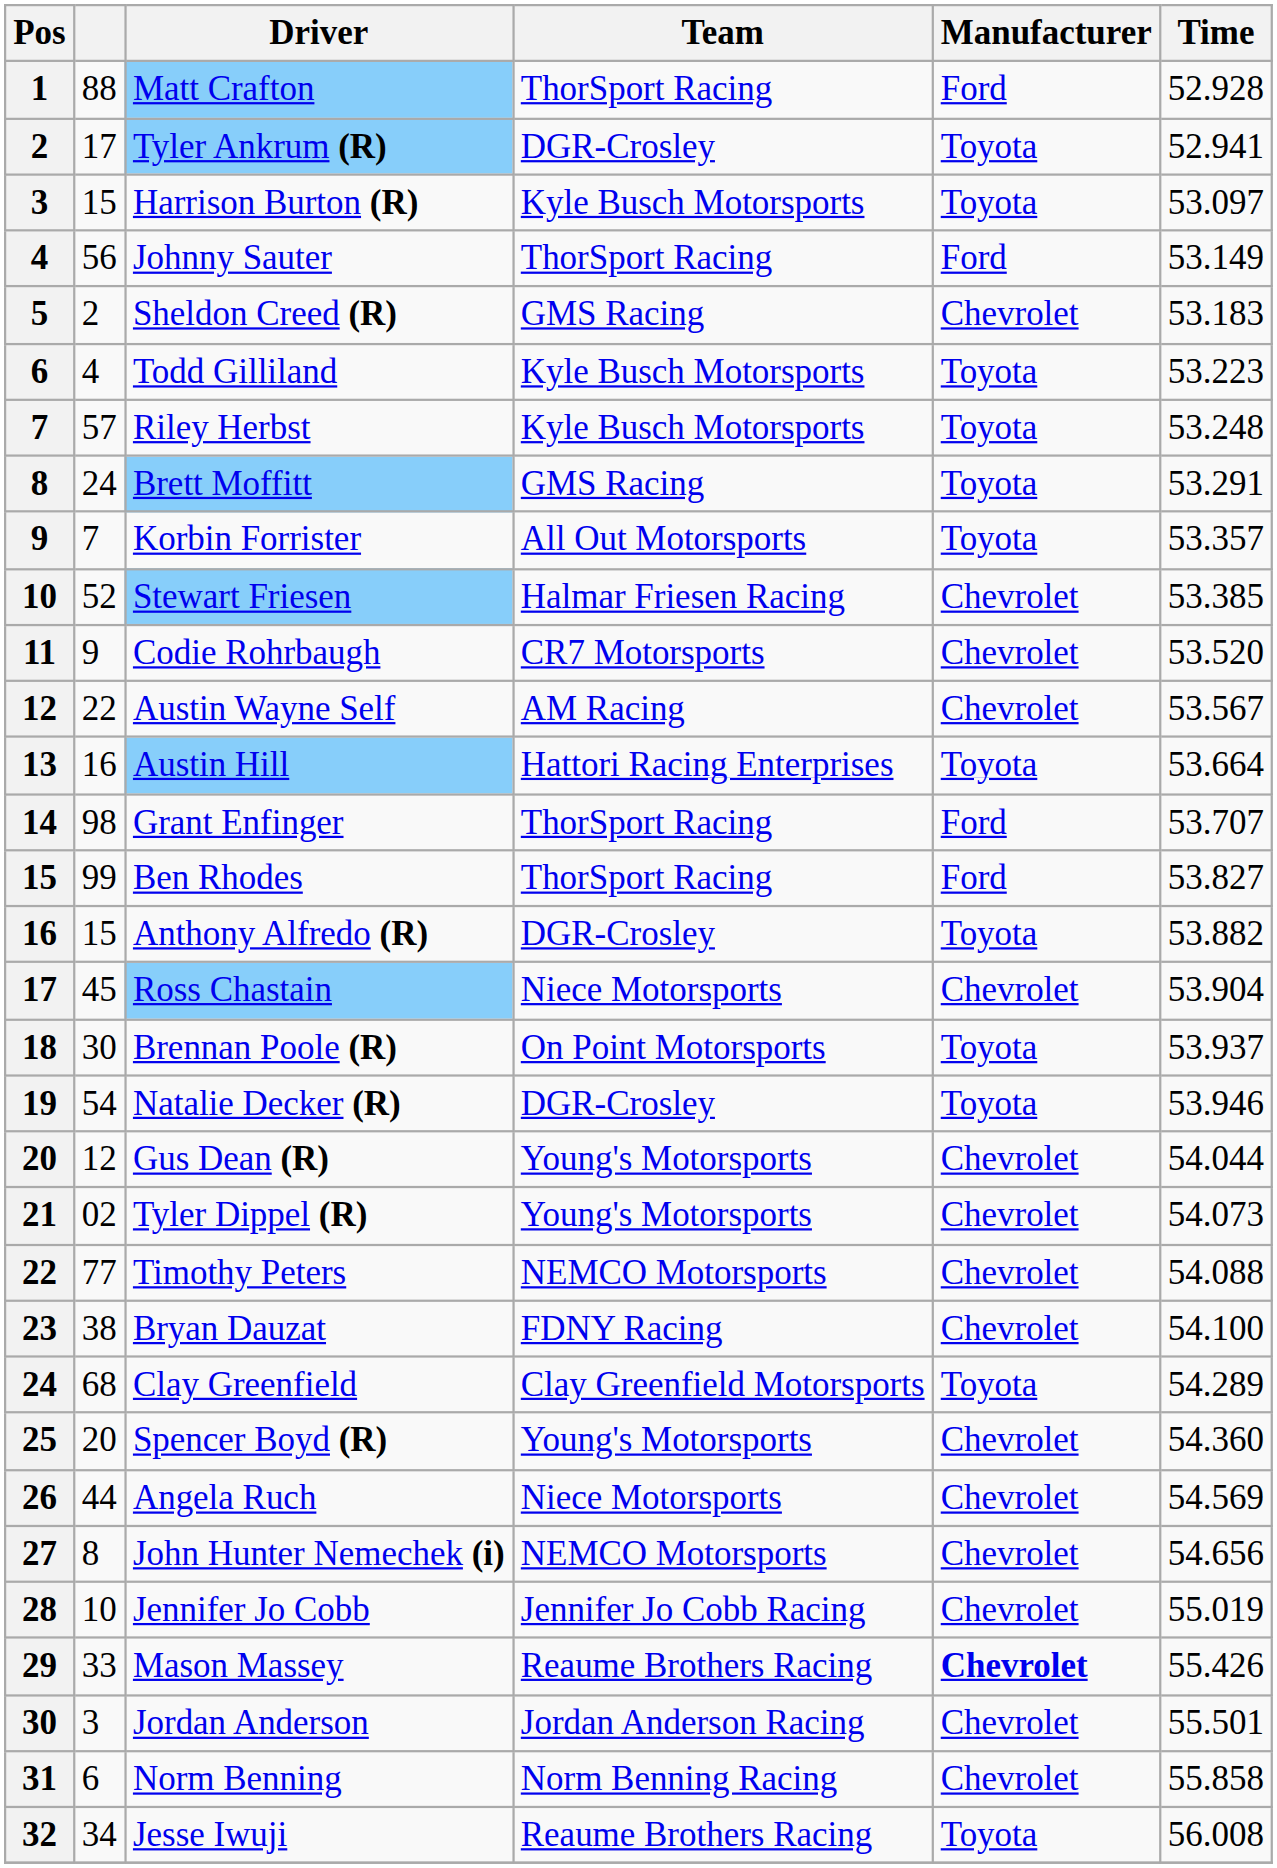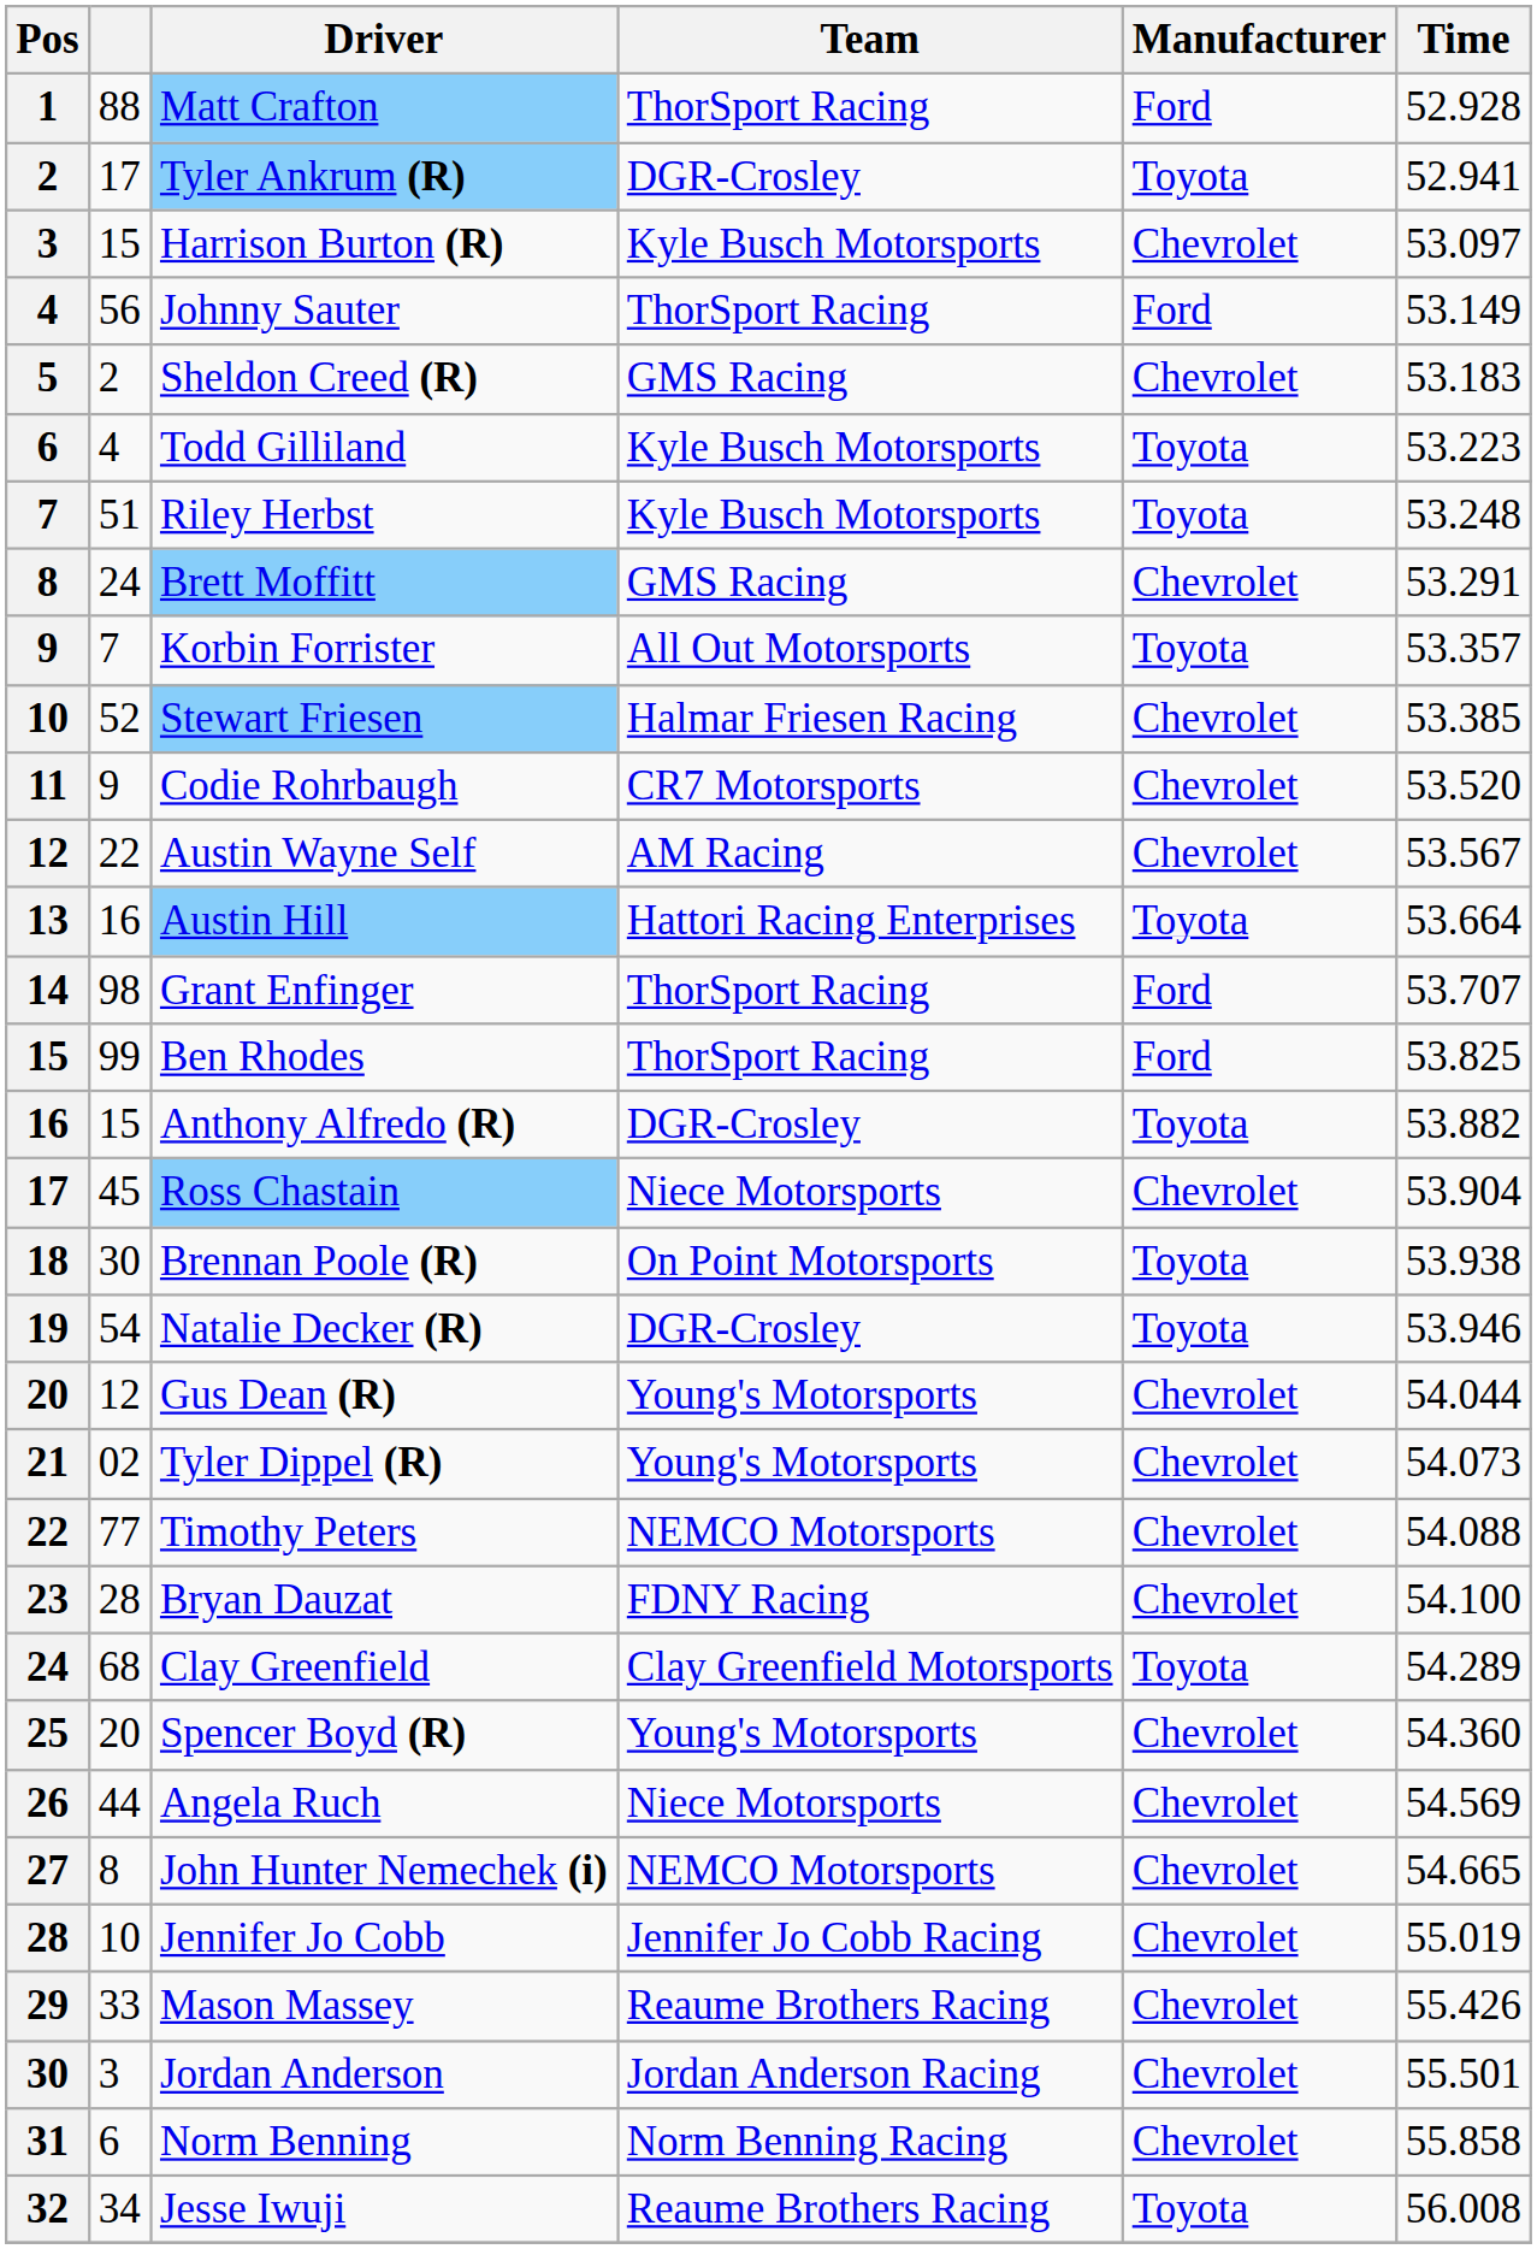 <table class="wikitable" style="font-size:98%">
 <tr>
 <th>Pos</th>
 <th></th>
 <th>Driver</th>
 <th>Team</th>
 <th>Manufacturer</th>
 <th>Time</th>
 </tr>
 <tr>
 <th>1</th>
 <td>88</td>
 <td style="text-align:left;background:#87CEFA"><a href='#'>Matt Crafton</a></td>
 <td><a href='#'>ThorSport Racing</a></td>
 <td><a href='#'>Ford</a></td>
 <td>52.928</td>
 </tr>
 <tr>
 <th>2</th>
 <td>17</td>
 <td style="text-align:left;background:#87CEFA"><a href='#'>Tyler Ankrum</a> <strong>(R)</strong></td>
 <td><a href='#'>DGR-Crosley</a></td>
 <td><a href='#'>Toyota</a></td>
 <td>52.941</td>
 </tr>
 <tr>
 <th>3</th>
 <td>15</td>
 <td><a href='#'>Harrison Burton</a> <strong>(R)</strong></td>
 <td><a href='#'>Kyle Busch Motorsports</a></td>
-<td><a href='#'>Toyota</a></td>
+<td><a href='#'>Chevrolet</a></td>
 <td>53.097</td>
 </tr>
 <tr>
 <th>4</th>
 <td>56</td>
 <td><a href='#'>Johnny Sauter</a></td>
 <td><a href='#'>ThorSport Racing</a></td>
 <td><a href='#'>Ford</a></td>
 <td>53.149</td>
 </tr>
 <tr>
 <th>5</th>
 <td>2</td>
 <td><a href='#'>Sheldon Creed</a> <strong>(R)</strong></td>
 <td><a href='#'>GMS Racing</a></td>
 <td><a href='#'>Chevrolet</a></td>
 <td>53.183</td>
 </tr>
 <tr>
 <th>6</th>
 <td>4</td>
 <td><a href='#'>Todd Gilliland</a></td>
 <td><a href='#'>Kyle Busch Motorsports</a></td>
 <td><a href='#'>Toyota</a></td>
 <td>53.223</td>
 </tr>
 <tr>
 <th>7</th>
-<td>57</td>
+<td>51</td>
 <td><a href='#'>Riley Herbst</a></td>
 <td><a href='#'>Kyle Busch Motorsports</a></td>
 <td><a href='#'>Toyota</a></td>
 <td>53.248</td>
 </tr>
 <tr>
 <th>8</th>
 <td>24</td>
 <td style="text-align:left;background:#87CEFA"><a href='#'>Brett Moffitt</a></td>
 <td><a href='#'>GMS Racing</a></td>
-<td><a href='#'>Toyota</a></td>
+<td><a href='#'>Chevrolet</a></td>
 <td>53.291</td>
 </tr>
 <tr>
 <th>9</th>
 <td>7</td>
 <td><a href='#'>Korbin Forrister</a></td>
 <td><a href='#'>All Out Motorsports</a></td>
 <td><a href='#'>Toyota</a></td>
 <td>53.357</td>
 </tr>
 <tr>
 <th>10</th>
 <td>52</td>
 <td style="text-align:left;background:#87CEFA"><a href='#'>Stewart Friesen</a></td>
 <td><a href='#'>Halmar Friesen Racing</a></td>
 <td><a href='#'>Chevrolet</a></td>
 <td>53.385</td>
 </tr>
 <tr>
 <th>11</th>
 <td>9</td>
 <td><a href='#'>Codie Rohrbaugh</a></td>
 <td><a href='#'>CR7 Motorsports</a></td>
 <td><a href='#'>Chevrolet</a></td>
 <td>53.520</td>
 </tr>
 <tr>
 <th>12</th>
 <td>22</td>
 <td><a href='#'>Austin Wayne Self</a></td>
 <td><a href='#'>AM Racing</a></td>
 <td><a href='#'>Chevrolet</a></td>
 <td>53.567</td>
 </tr>
 <tr>
 <th>13</th>
 <td>16</td>
 <td style="text-align:left;background:#87CEFA"><a href='#'>Austin Hill</a></td>
 <td><a href='#'>Hattori Racing Enterprises</a></td>
 <td><a href='#'>Toyota</a></td>
 <td>53.664</td>
 </tr>
 <tr>
 <th>14</th>
 <td>98</td>
 <td><a href='#'>Grant Enfinger</a></td>
 <td><a href='#'>ThorSport Racing</a></td>
 <td><a href='#'>Ford</a></td>
 <td>53.707</td>
 </tr>
 <tr>
 <th>15</th>
 <td>99</td>
 <td><a href='#'>Ben Rhodes</a></td>
 <td><a href='#'>ThorSport Racing</a></td>
 <td><a href='#'>Ford</a></td>
-<td>53.827</td>
+<td>53.825</td>
 </tr>
 <tr>
 <th>16</th>
 <td>15</td>
 <td><a href='#'>Anthony Alfredo</a> <strong>(R)</strong></td>
 <td><a href='#'>DGR-Crosley</a></td>
 <td><a href='#'>Toyota</a></td>
 <td>53.882</td>
 </tr>
 <tr>
 <th>17</th>
 <td>45</td>
 <td style="text-align:left;background:#87CEFA"><a href='#'>Ross Chastain</a></td>
 <td><a href='#'>Niece Motorsports</a></td>
 <td><a href='#'>Chevrolet</a></td>
 <td>53.904</td>
 </tr>
 <tr>
 <th>18</th>
 <td>30</td>
 <td><a href='#'>Brennan Poole</a> <strong>(R)</strong></td>
 <td><a href='#'>On Point Motorsports</a></td>
 <td><a href='#'>Toyota</a></td>
-<td>53.937</td>
+<td>53.938</td>
 </tr>
 <tr>
 <th>19</th>
 <td>54</td>
 <td><a href='#'>Natalie Decker</a> <strong>(R)</strong></td>
 <td><a href='#'>DGR-Crosley</a></td>
 <td><a href='#'>Toyota</a></td>
 <td>53.946</td>
 </tr>
 <tr>
 <th>20</th>
 <td>12</td>
 <td><a href='#'>Gus Dean</a> <strong>(R)</strong></td>
 <td><a href='#'>Young's Motorsports</a></td>
 <td><a href='#'>Chevrolet</a></td>
 <td>54.044</td>
 </tr>
 <tr>
 <th>21</th>
 <td>02</td>
 <td><a href='#'>Tyler Dippel</a> <strong>(R)</strong></td>
 <td><a href='#'>Young's Motorsports</a></td>
 <td><a href='#'>Chevrolet</a></td>
 <td>54.073</td>
 </tr>
 <tr>
 <th>22</th>
 <td>77</td>
 <td><a href='#'>Timothy Peters</a></td>
 <td><a href='#'>NEMCO Motorsports</a></td>
 <td><a href='#'>Chevrolet</a></td>
 <td>54.088</td>
 </tr>
 <tr>
 <th>23</th>
-<td>38</td>
+<td>28</td>
 <td><a href='#'>Bryan Dauzat</a></td>
 <td><a href='#'>FDNY Racing</a></td>
 <td><a href='#'>Chevrolet</a></td>
 <td>54.100</td>
 </tr>
 <tr>
 <th>24</th>
 <td>68</td>
 <td><a href='#'>Clay Greenfield</a></td>
 <td><a href='#'>Clay Greenfield Motorsports</a></td>
 <td><a href='#'>Toyota</a></td>
 <td>54.289</td>
 </tr>
 <tr>
 <th>25</th>
 <td>20</td>
 <td><a href='#'>Spencer Boyd</a> <strong>(R)</strong></td>
 <td><a href='#'>Young's Motorsports</a></td>
 <td><a href='#'>Chevrolet</a></td>
 <td>54.360</td>
 </tr>
 <tr>
 <th>26</th>
 <td>44</td>
 <td><a href='#'>Angela Ruch</a></td>
 <td><a href='#'>Niece Motorsports</a></td>
 <td><a href='#'>Chevrolet</a></td>
 <td>54.569</td>
 </tr>
 <tr>
 <th>27</th>
 <td>8</td>
 <td><a href='#'>John Hunter Nemechek</a> <strong>(i)</strong></td>
 <td><a href='#'>NEMCO Motorsports</a></td>
 <td><a href='#'>Chevrolet</a></td>
-<td>54.656</td>
+<td>54.665</td>
 </tr>
 <tr>
 <th>28</th>
 <td>10</td>
 <td><a href='#'>Jennifer Jo Cobb</a></td>
 <td><a href='#'>Jennifer Jo Cobb Racing</a></td>
 <td><a href='#'>Chevrolet</a></td>
 <td>55.019</td>
 </tr>
 <tr>
 <th>29</th>
 <td>33</td>
 <td><a href='#'>Mason Massey</a></td>
 <td><a href='#'>Reaume Brothers Racing</a></td>
-<td><strong><a href='#'>Chevrolet</a></strong></td>
+<td><a href='#'>Chevrolet</a></td>
 <td>55.426</td>
 </tr>
 <tr>
 <th>30</th>
 <td>3</td>
 <td><a href='#'>Jordan Anderson</a></td>
 <td><a href='#'>Jordan Anderson Racing</a></td>
 <td><a href='#'>Chevrolet</a></td>
 <td>55.501</td>
 </tr>
 <tr>
 <th>31</th>
 <td>6</td>
 <td><a href='#'>Norm Benning</a></td>
 <td><a href='#'>Norm Benning Racing</a></td>
 <td><a href='#'>Chevrolet</a></td>
 <td>55.858</td>
 </tr>
 <tr>
 <th>32</th>
 <td>34</td>
 <td><a href='#'>Jesse Iwuji</a></td>
 <td><a href='#'>Reaume Brothers Racing</a></td>
 <td><a href='#'>Toyota</a></td>
 <td>56.008</td>
 </tr>
 <tr>
 </tr>
 </table>
